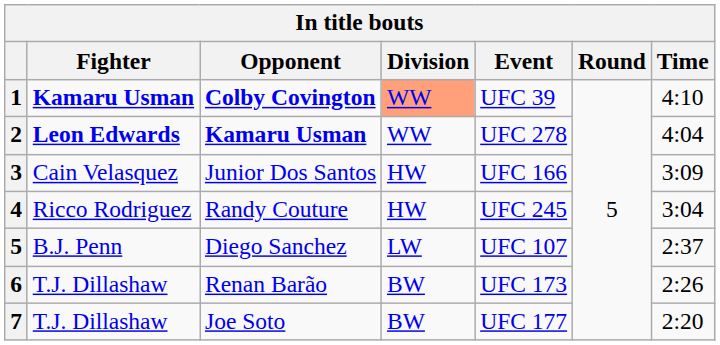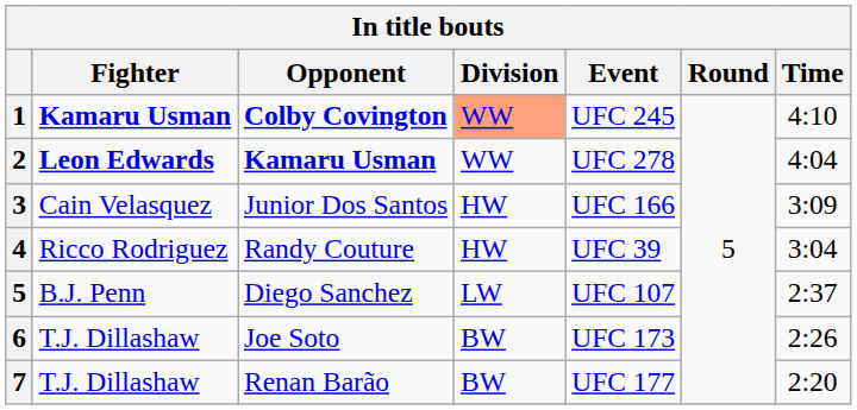 <table class=wikitable>
 <tr>
 <th colspan=7>In title bouts</th>
 </tr>
 <tr>
 <th></th>
 <th>Fighter</th>
 <th>Opponent</th>
 <th>Division</th>
 <th>Event</th>
 <th>Round</th>
 <th>Time</th>
 </tr>
 <tr>
 <th>1</th>
 <td> <strong><a href='#'>Kamaru Usman</a></strong></td>
 <td><strong><a href='#'>Colby Covington</a></strong></td>
 <td style="background: lightsalmon;"><a href='#'>WW</a></td>
-<td><a href='#'>UFC 39</a></td>
+<td><a href='#'>UFC 245</a></td>
 <td rowspan=7 align=center>5</td>
 <td align=center>4:10</td>
 </tr>
 <tr>
 <th>2</th>
 <td> <strong><a href='#'>Leon Edwards</a></strong></td>
 <td><strong><a href='#'>Kamaru Usman</a></strong></td>
 <td><a href='#'>WW</a></td>
 <td><a href='#'>UFC 278</a></td>
 <td align=center>4:04</td>
 </tr>
 <tr>
 <th>3</th>
 <td> <a href='#'>Cain Velasquez</a></td>
 <td><a href='#'>Junior Dos Santos</a></td>
 <td><a href='#'>HW</a></td>
 <td><a href='#'>UFC 166</a></td>
 <td align=center>3:09</td>
 </tr>
 <tr>
 <th>4</th>
 <td> <a href='#'>Ricco Rodriguez</a></td>
 <td><a href='#'>Randy Couture</a></td>
 <td><a href='#'>HW</a></td>
-<td><a href='#'>UFC 245</a></td>
+<td><a href='#'>UFC 39</a></td>
 <td align=center>3:04</td>
 </tr>
 <tr>
 <th>5</th>
 <td> <a href='#'>B.J. Penn</a></td>
 <td><a href='#'>Diego Sanchez</a></td>
 <td><a href='#'>LW</a></td>
 <td><a href='#'>UFC 107</a></td>
 <td align=center>2:37</td>
 </tr>
 <tr>
 <th>6</th>
 <td> <a href='#'>T.J. Dillashaw</a></td>
-<td><a href='#'>Renan Barão</a></td>
+<td><a href='#'>Joe Soto</a></td>
 <td><a href='#'>BW</a></td>
 <td><a href='#'>UFC 173</a></td>
 <td align=center>2:26</td>
 </tr>
 <tr>
 <th>7</th>
 <td> <a href='#'>T.J. Dillashaw</a></td>
-<td><a href='#'>Joe Soto</a></td>
+<td><a href='#'>Renan Barão</a></td>
 <td><a href='#'>BW</a></td>
 <td><a href='#'>UFC 177</a></td>
 <td align=center>2:20</td>
 </tr>
 </table>
